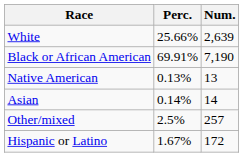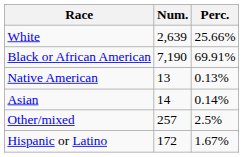 <table class="wikitable">
 <tr>
 <th>Race</th>
+<th>Num.</th>
 <th>Perc.</th>
-<th>Num.</th>
 </tr>
 <tr>
 <td><a href='#'>White</a></td>
+<td>2,639</td>
 <td>25.66%</td>
-<td>2,639</td>
 </tr>
 <tr>
 <td><a href='#'>Black or African American</a></td>
+<td>7,190</td>
 <td>69.91%</td>
-<td>7,190</td>
 </tr>
 <tr>
 <td><a href='#'>Native American</a></td>
+<td>13</td>
 <td>0.13%</td>
-<td>13</td>
 </tr>
 <tr>
 <td><a href='#'>Asian</a></td>
+<td>14</td>
 <td>0.14%</td>
-<td>14</td>
 </tr>
 <tr>
 <td><a href='#'>Other/mixed</a></td>
+<td>257</td>
 <td>2.5%</td>
-<td>257</td>
 </tr>
 <tr>
 <td><a href='#'>Hispanic</a> or <a href='#'>Latino</a></td>
+<td>172</td>
 <td>1.67%</td>
-<td>172</td>
 </tr>
 </table>
